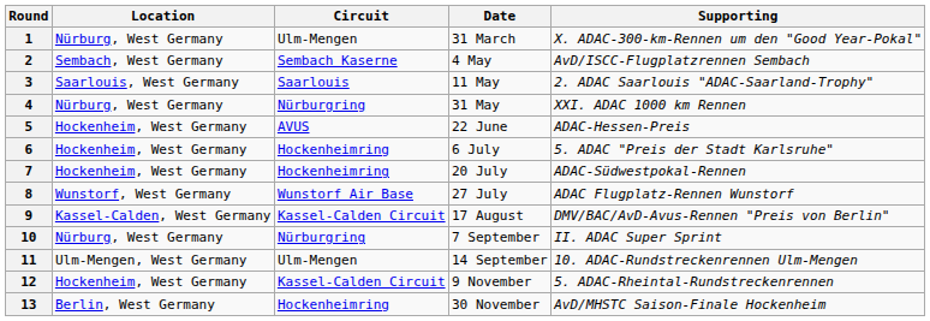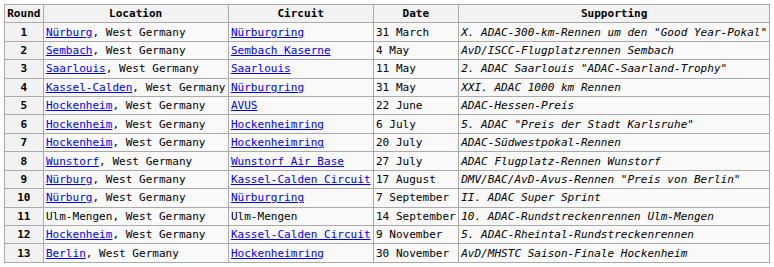 <table class="wikitable" style="font-size: 85%;">
 <tr>
 <th>Round</th>
 <th>Location</th>
 <th>Circuit</th>
 <th>Date</th>
 <th>Supporting</th>
 </tr>
 <tr>
 <th>1</th>
 <td><a href='#'>Nürburg</a>, West Germany</td>
-<td>Ulm-Mengen</td>
+<td><a href='#'>Nürburgring</a></td>
 <td>31 March</td>
 <td><em>X. ADAC-300-km-Rennen um den "Good Year-Pokal"</em></td>
 </tr>
 <tr>
 <th>2</th>
 <td><a href='#'>Sembach</a>, West Germany</td>
 <td><a href='#'>Sembach Kaserne</a></td>
 <td>4 May</td>
 <td><em>AvD/ISCC-Flugplatzrennen Sembach</em></td>
 </tr>
 <tr>
 <th>3</th>
 <td><a href='#'>Saarlouis</a>, West Germany</td>
 <td><a href='#'>Saarlouis</a></td>
 <td>11 May</td>
 <td><em>2. ADAC Saarlouis "ADAC-Saarland-Trophy"</em></td>
 </tr>
 <tr>
 <th>4</th>
-<td><a href='#'>Nürburg</a>, West Germany</td>
+<td><a href='#'>Kassel-Calden</a>, West Germany</td>
 <td><a href='#'>Nürburgring</a></td>
 <td>31 May</td>
 <td><em>XXI. ADAC 1000 km Rennen</em></td>
 </tr>
 <tr>
 <th>5</th>
 <td><a href='#'>Hockenheim</a>, West Germany</td>
 <td><a href='#'>AVUS</a></td>
 <td>22 June</td>
 <td><em>ADAC-Hessen-Preis</em></td>
 </tr>
 <tr>
 <th>6</th>
 <td><a href='#'>Hockenheim</a>, West Germany</td>
 <td><a href='#'>Hockenheimring</a></td>
 <td>6 July</td>
 <td><em>5. ADAC "Preis der Stadt Karlsruhe"</em></td>
 </tr>
 <tr>
 <th>7</th>
 <td><a href='#'>Hockenheim</a>, West Germany</td>
 <td><a href='#'>Hockenheimring</a></td>
 <td>20 July</td>
 <td><em>ADAC-Südwestpokal-Rennen</em></td>
 </tr>
 <tr>
 <th>8</th>
 <td><a href='#'>Wunstorf</a>, West Germany</td>
 <td><a href='#'>Wunstorf Air Base</a></td>
 <td>27 July</td>
 <td><em>ADAC Flugplatz-Rennen Wunstorf</em></td>
 </tr>
 <tr>
 <th>9</th>
-<td><a href='#'>Kassel-Calden</a>, West Germany</td>
+<td><a href='#'>Nürburg</a>, West Germany</td>
 <td><a href='#'>Kassel-Calden Circuit</a></td>
 <td>17 August</td>
 <td><em>DMV/BAC/AvD-Avus-Rennen "Preis von Berlin"</em></td>
 </tr>
 <tr>
 <th>10</th>
 <td><a href='#'>Nürburg</a>, West Germany</td>
 <td><a href='#'>Nürburgring</a></td>
 <td>7 September</td>
 <td><em>II. ADAC Super Sprint</em></td>
 </tr>
 <tr>
 <th>11</th>
 <td>Ulm-Mengen, West Germany</td>
 <td>Ulm-Mengen</td>
 <td>14 September</td>
 <td><em>10. ADAC-Rundstreckenrennen Ulm-Mengen</em></td>
 </tr>
 <tr>
 <th>12</th>
 <td><a href='#'>Hockenheim</a>, West Germany</td>
 <td><a href='#'>Kassel-Calden Circuit</a></td>
 <td>9 November</td>
 <td><em>5. ADAC-Rheintal-Rundstreckenrennen</em></td>
 </tr>
 <tr>
 <th>13</th>
 <td><a href='#'>Berlin</a>, West Germany</td>
 <td><a href='#'>Hockenheimring</a></td>
 <td>30 November</td>
 <td><em>AvD/MHSTC Saison-Finale Hockenheim</em></td>
 </tr>
 </table>
